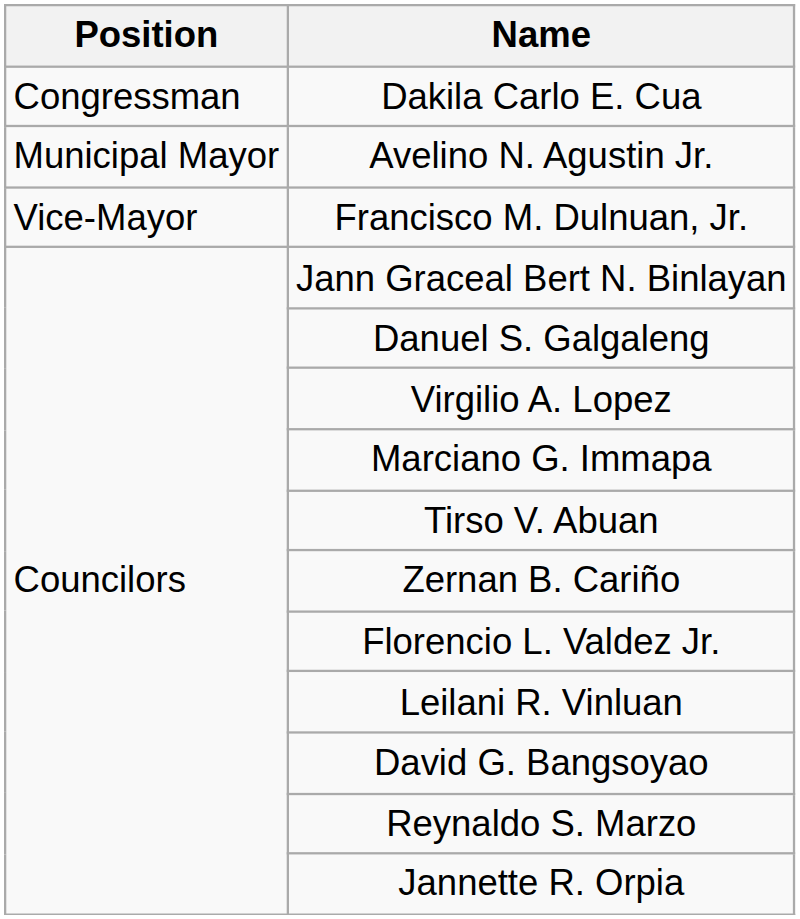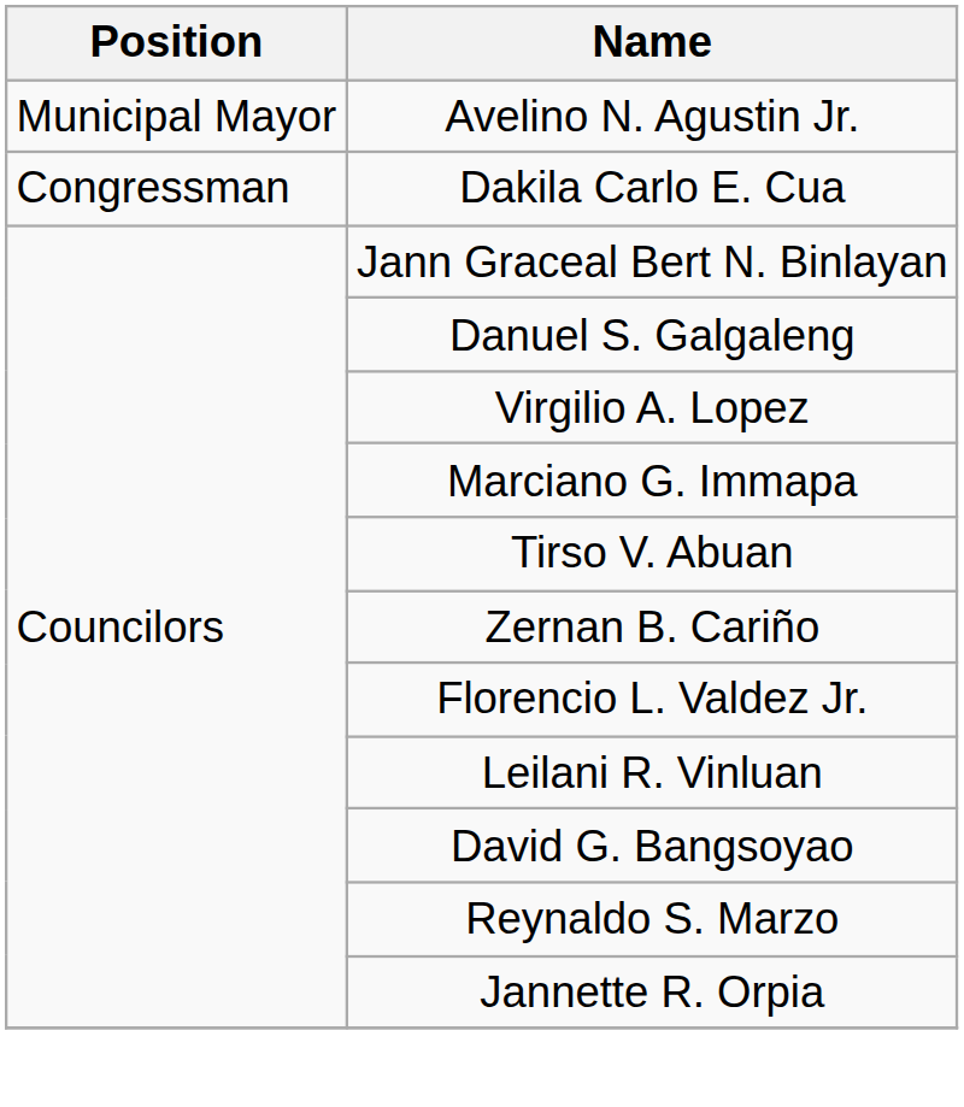 <table class="wikitable" style="line-height:1.20em; font-size:100%">
 <tr>
 <th>Position</th>
 <th>Name</th>
 </tr>
 <tr>
-<td>Congressman</td>
-<td style="text-align:center;">Dakila Carlo E. Cua</td>
-</tr>
-<tr>
 <td>Municipal Mayor</td>
 <td style="text-align:center;">Avelino N. Agustin Jr.</td>
 </tr>
 <tr>
-<td>Vice-Mayor</td>
-<td style="text-align:center;">Francisco M. Dulnuan, Jr.</td>
+<td>Congressman</td>
+<td style="text-align:center;">Dakila Carlo E. Cua</td>
 </tr>
 <tr>
 <td rowspan="11">Councilors</td>
 <td style="text-align:center;">Jann Graceal Bert N. Binlayan</td>
 </tr>
 <tr>
 <td style="text-align:center;">Danuel S. Galgaleng</td>
 </tr>
 <tr>
 <td style="text-align:center;">Virgilio A. Lopez</td>
 </tr>
 <tr>
 <td style="text-align:center;">Marciano G. Immapa</td>
 </tr>
 <tr>
 <td style="text-align:center;">Tirso V. Abuan</td>
 </tr>
 <tr>
 <td style="text-align:center;">Zernan B. Cariño</td>
 </tr>
 <tr>
 <td style="text-align:center;">Florencio L. Valdez Jr.</td>
 </tr>
 <tr>
 <td style="text-align:center;">Leilani R. Vinluan</td>
 </tr>
 <tr>
 <td style="text-align:center;">David G. Bangsoyao</td>
 </tr>
 <tr>
 <td style="text-align:center;">Reynaldo S. Marzo</td>
 </tr>
 <tr>
 <td style="text-align:center;">Jannette R. Orpia</td>
 </tr>
 <tr>
 </tr>
 </table>
